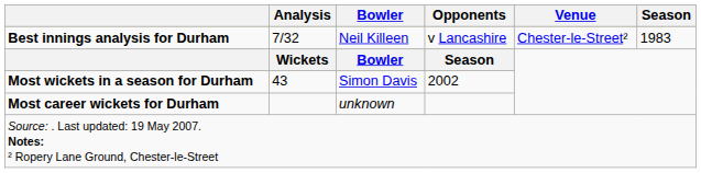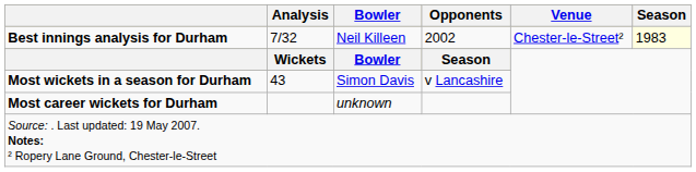 <table class="wikitable" width=90%>
 <tr bgcolor=#bdb76b>
 <th></th>
 <th>Analysis</th>
 <th><a href='#'>Bowler</a></th>
 <th>Opponents</th>
 <th><a href='#'>Venue</a></th>
 <th>Season</th>
 </tr>
 <tr>
 <td><strong>Best innings analysis for Durham</strong></td>
 <td>7/32</td>
 <td> <a href='#'>Neil Killeen</a></td>
-<td>v <a href='#'>Lancashire</a></td>
+<td>2002</td>
 <td><a href='#'>Chester-le-Street</a>²</td>
-<td>1983</td>
+<td style="background: lightyellow;">1983</td>
 </tr>
 <tr bgcolor=#bdb76b>
 <th></th>
 <th>Wickets</th>
 <th><a href='#'>Bowler</a></th>
 <th>Season</th>
 </tr>
 <tr>
 <td><strong>Most wickets in a season for Durham</strong></td>
 <td>43</td>
 <td> <a href='#'>Simon Davis</a></td>
-<td>2002</td>
+<td>v <a href='#'>Lancashire</a></td>
 </tr>
 <tr>
 <td><strong>Most career wickets for Durham</strong></td>
 <td></td>
 <td><em>unknown</em></td>
 <td></td>
 </tr>
 <tr>
 <td colspan=6><small><em>Source: </em>. Last updated: 19 May 2007.<br><strong>Notes:</strong><br>² Ropery Lane Ground, Chester-le-Street</small></td>
 </tr>
 </table>
